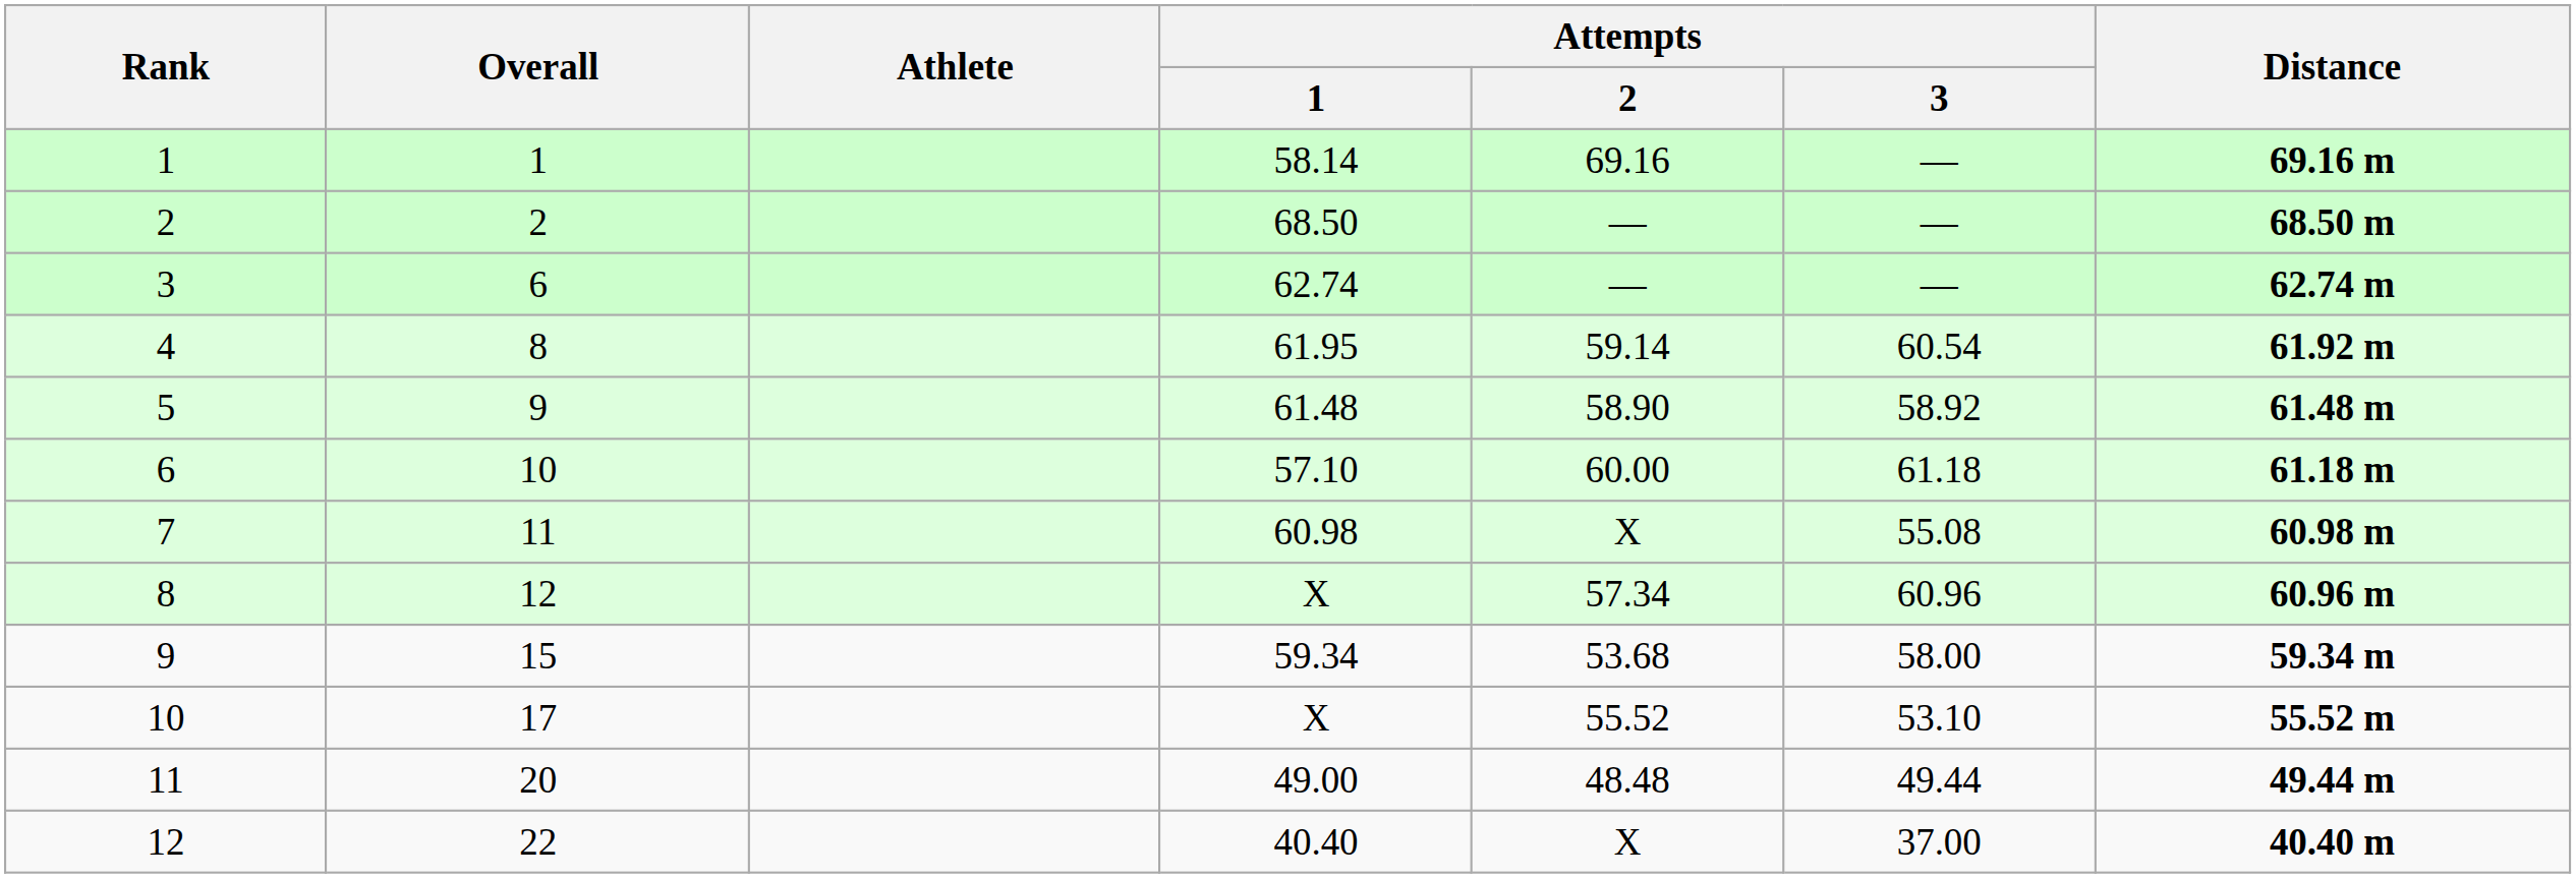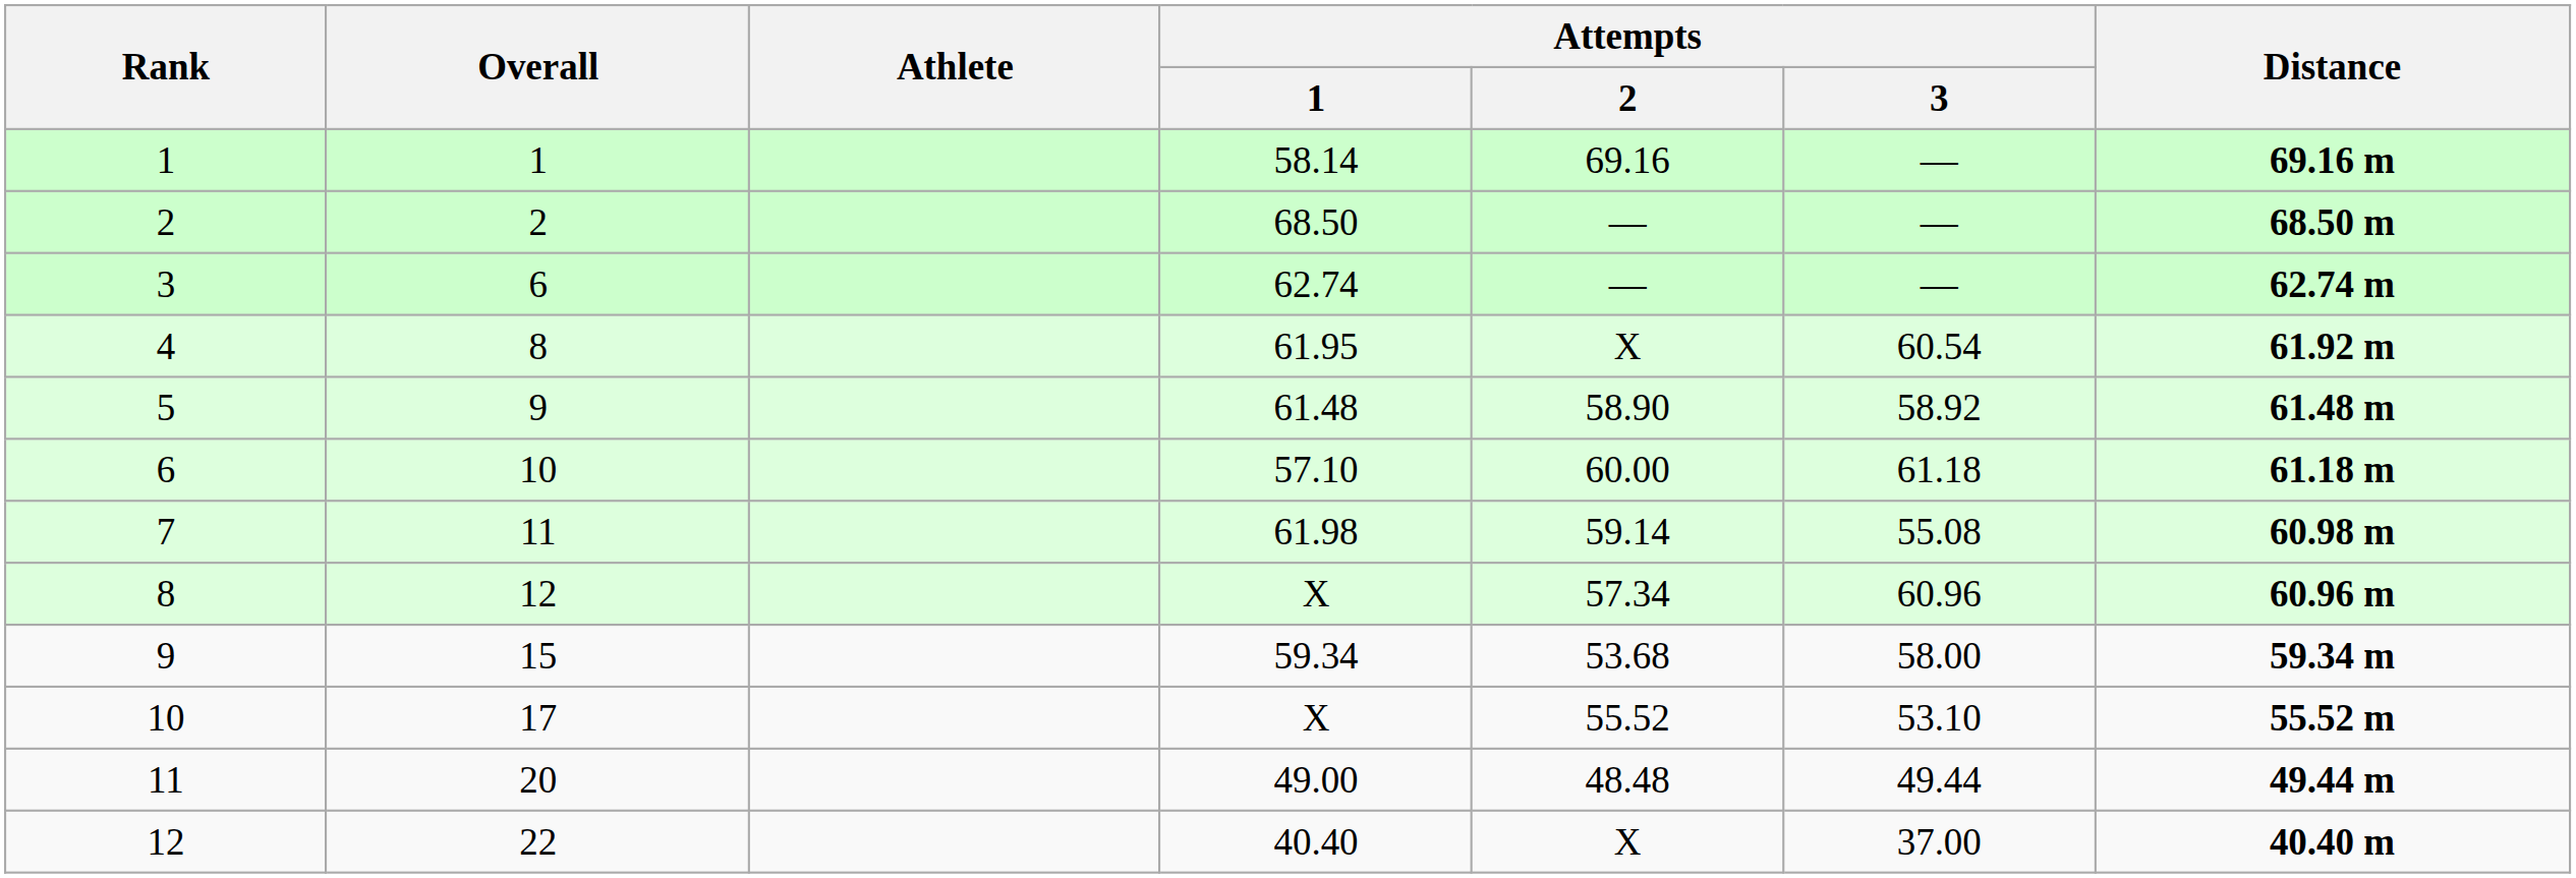 <table class="wikitable" style=" text-align:center; font-size:110%;" width="95%">
 <tr>
 <th rowspan="2">Rank</th>
 <th rowspan="2">Overall</th>
 <th rowspan="2">Athlete</th>
 <th colspan="3">Attempts</th>
 <th rowspan="2">Distance</th>
 </tr>
 <tr>
 <th>1</th>
 <th>2</th>
 <th>3</th>
 </tr>
 <tr style="background:#ccffcc;">
 <td>1</td>
 <td>1</td>
 <td align=left></td>
 <td>58.14</td>
 <td>69.16</td>
 <td>—</td>
 <td><strong>69.16 m</strong></td>
 </tr>
 <tr style="background:#ccffcc;">
 <td>2</td>
 <td>2</td>
 <td align=left></td>
 <td>68.50</td>
 <td>—</td>
 <td>—</td>
 <td><strong>68.50 m</strong></td>
 </tr>
 <tr style="background:#ccffcc;">
 <td>3</td>
 <td>6</td>
 <td align=left></td>
 <td>62.74</td>
 <td>—</td>
 <td>—</td>
 <td><strong>62.74 m</strong></td>
 </tr>
 <tr style="background:#ddffdd;">
 <td>4</td>
 <td>8</td>
 <td align=left></td>
 <td>61.95</td>
-<td>59.14</td>
+<td>X</td>
 <td>60.54</td>
 <td><strong>61.92 m</strong></td>
 </tr>
 <tr style="background:#ddffdd;">
 <td>5</td>
 <td>9</td>
 <td align=left></td>
 <td>61.48</td>
 <td>58.90</td>
 <td>58.92</td>
 <td><strong>61.48 m</strong></td>
 </tr>
 <tr style="background:#ddffdd;">
 <td>6</td>
 <td>10</td>
 <td align=left></td>
 <td>57.10</td>
 <td>60.00</td>
 <td>61.18</td>
 <td><strong>61.18 m</strong></td>
 </tr>
 <tr style="background:#ddffdd;">
 <td>7</td>
 <td>11</td>
 <td align=left></td>
-<td>60.98</td>
-<td>X</td>
+<td>61.98</td>
+<td>59.14</td>
 <td>55.08</td>
 <td><strong>60.98 m</strong></td>
 </tr>
 <tr style="background:#ddffdd;">
 <td>8</td>
 <td>12</td>
 <td align=left></td>
 <td>X</td>
 <td>57.34</td>
 <td>60.96</td>
 <td><strong>60.96 m</strong></td>
 </tr>
 <tr>
 <td>9</td>
 <td>15</td>
 <td align=left></td>
 <td>59.34</td>
 <td>53.68</td>
 <td>58.00</td>
 <td><strong>59.34 m</strong></td>
 </tr>
 <tr>
 <td>10</td>
 <td>17</td>
 <td align=left></td>
 <td>X</td>
 <td>55.52</td>
 <td>53.10</td>
 <td><strong>55.52 m</strong></td>
 </tr>
 <tr>
 <td>11</td>
 <td>20</td>
 <td align=left></td>
 <td>49.00</td>
 <td>48.48</td>
 <td>49.44</td>
 <td><strong>49.44 m</strong></td>
 </tr>
 <tr>
 <td>12</td>
 <td>22</td>
 <td align=left></td>
 <td>40.40</td>
 <td>X</td>
 <td>37.00</td>
 <td><strong>40.40 m</strong></td>
 </tr>
 </table>
